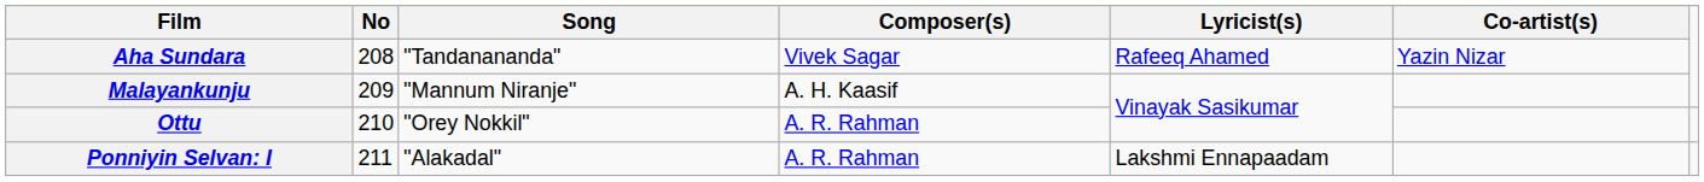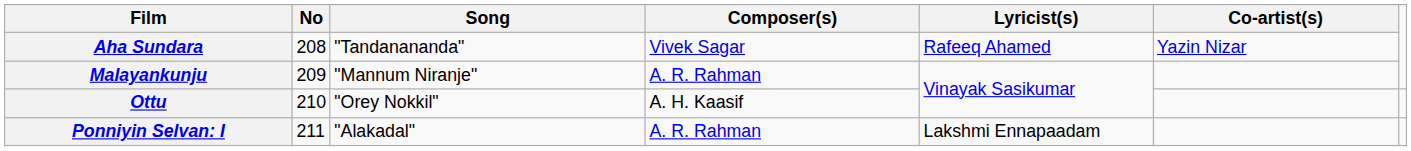 <table class="wikitable plainrowheaders" width="100%" textcolor:#000;">
 <tr style="background:#cfc; text-align:center;">
 <th scope="col" width=21%>Film</th>
 <th>No</th>
 <th scope="col" width=23%>Song</th>
 <th scope="col" width=20%>Composer(s)</th>
 <th scope="col" width=17%>Lyricist(s)</th>
 <th scope="col" width=18%>Co-artist(s)</th>
 </tr>
 <tr>
 <th><a href='#'><em>Aha Sundara</em></a></th>
 <td>208</td>
 <td>"Tandanananda"</td>
 <td><a href='#'>Vivek Sagar</a></td>
 <td><a href='#'>Rafeeq Ahamed</a></td>
 <td><a href='#'>Yazin Nizar</a></td>
 </tr>
 <tr>
 <th><em><a href='#'>Malayankunju</a></em></th>
 <td>209</td>
 <td>"Mannum Niranje"</td>
-<td>A. H. Kaasif</td>
+<td><a href='#'>A. R. Rahman</a></td>
 <td rowspan=2><a href='#'>Vinayak Sasikumar</a></td>
 <td></td>
 </tr>
 <tr>
 <th><em><a href='#'>Ottu</a></em></th>
 <td>210</td>
 <td>"Orey Nokkil"</td>
-<td><a href='#'>A. R. Rahman</a></td>
+<td>A. H. Kaasif</td>
 <td></td>
 <td></td>
 </tr>
 <tr>
 <th><em><a href='#'>Ponniyin Selvan: I</a></em></th>
 <td>211</td>
 <td>"Alakadal"</td>
 <td><a href='#'>A. R. Rahman</a></td>
 <td>Lakshmi Ennapaadam</td>
 <td></td>
 <td></td>
 </tr>
 </table>
